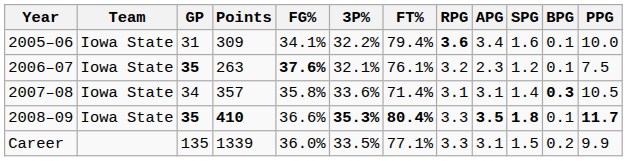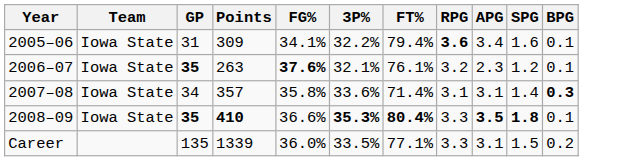 <table class="wikitable">
 <tr>
 <th>Year</th>
 <th>Team</th>
 <th>GP</th>
 <th>Points</th>
 <th>FG%</th>
 <th>3P%</th>
 <th>FT%</th>
 <th>RPG</th>
 <th>APG</th>
 <th>SPG</th>
 <th>BPG</th>
-<th>PPG</th>
 </tr>
 <tr>
 <td>2005–06</td>
 <td>Iowa State</td>
 <td>31</td>
 <td>309</td>
 <td>34.1%</td>
 <td>32.2%</td>
 <td>79.4%</td>
 <td><strong>3.6</strong></td>
 <td>3.4</td>
 <td>1.6</td>
 <td>0.1</td>
-<td>10.0</td>
 </tr>
 <tr>
 <td>2006–07</td>
 <td>Iowa State</td>
 <td><strong>35</strong></td>
 <td>263</td>
 <td><strong>37.6%</strong></td>
 <td>32.1%</td>
 <td>76.1%</td>
 <td>3.2</td>
 <td>2.3</td>
 <td>1.2</td>
 <td>0.1</td>
-<td>7.5</td>
 </tr>
 <tr>
 <td>2007–08</td>
 <td>Iowa State</td>
 <td>34</td>
 <td>357</td>
 <td>35.8%</td>
 <td>33.6%</td>
 <td>71.4%</td>
 <td>3.1</td>
 <td>3.1</td>
 <td>1.4</td>
 <td><strong>0.3</strong></td>
-<td>10.5</td>
 </tr>
 <tr>
 <td>2008–09</td>
 <td>Iowa State</td>
 <td><strong>35</strong></td>
 <td><strong>410</strong></td>
 <td>36.6%</td>
 <td><strong>35.3%</strong></td>
 <td><strong>80.4%</strong></td>
 <td>3.3</td>
 <td><strong>3.5</strong></td>
 <td><strong>1.8</strong></td>
 <td>0.1</td>
-<td><strong>11.7</strong></td>
 </tr>
 <tr>
 <td>Career</td>
 <td></td>
 <td>135</td>
 <td>1339</td>
 <td>36.0%</td>
 <td>33.5%</td>
 <td>77.1%</td>
 <td>3.3</td>
 <td>3.1</td>
 <td>1.5</td>
 <td>0.2</td>
-<td>9.9</td>
 </tr>
 </table>
